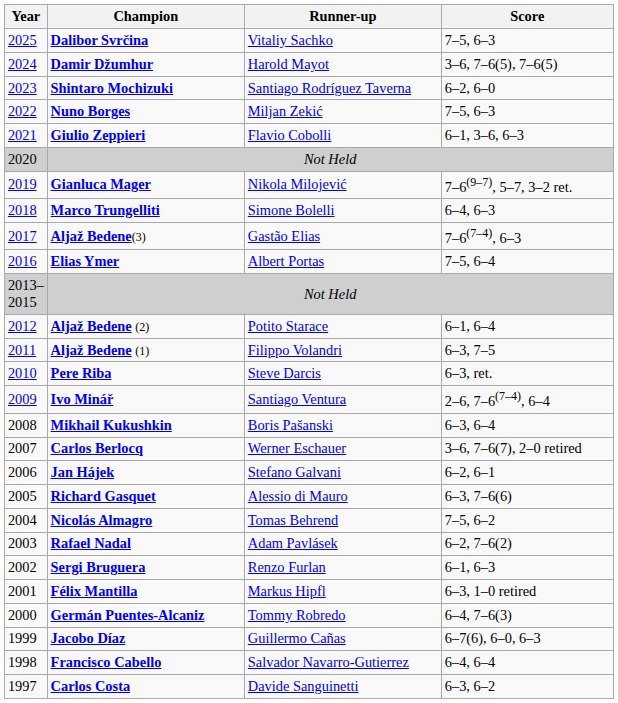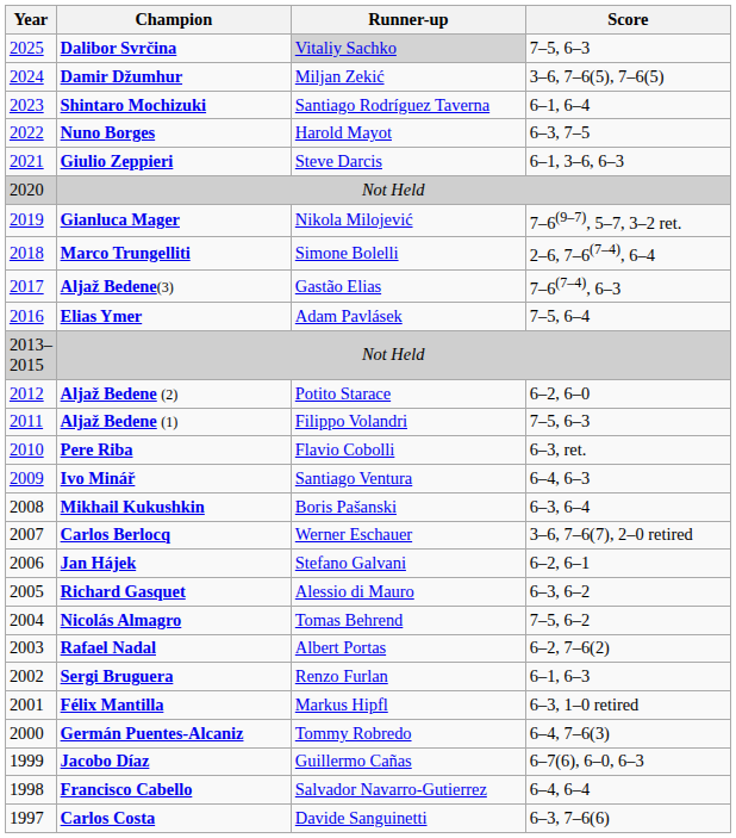 <table class="wikitable" style="font-size:90%">
 <tr>
 <th>Year</th>
 <th width="200">Champion</th>
 <th width="200">Runner-up</th>
 <th width="175">Score</th>
 </tr>
 <tr>
 <td><a href='#'>2025</a></td>
 <td> <strong><a href='#'>Dalibor Svrčina</a></strong></td>
-<td> <a href='#'>Vitaliy Sachko</a></td>
+<td style="background: lightgrey;"> <a href='#'>Vitaliy Sachko</a></td>
 <td>7–5, 6–3</td>
 </tr>
 <tr>
 <td><a href='#'>2024</a></td>
 <td> <strong><a href='#'>Damir Džumhur</a></strong></td>
-<td> <a href='#'>Harold Mayot</a></td>
+<td> <a href='#'>Miljan Zekić</a></td>
 <td>3–6, 7–6(5), 7–6(5)</td>
 </tr>
 <tr>
 <td><a href='#'>2023</a></td>
 <td> <strong><a href='#'>Shintaro Mochizuki</a></strong></td>
 <td> <a href='#'>Santiago Rodríguez Taverna</a></td>
-<td>6–2, 6–0</td>
+<td>6–1, 6–4</td>
 </tr>
 <tr>
 <td><a href='#'>2022</a></td>
 <td> <strong><a href='#'>Nuno Borges</a></strong></td>
-<td> <a href='#'>Miljan Zekić</a></td>
-<td>7–5, 6–3</td>
+<td> <a href='#'>Harold Mayot</a></td>
+<td>6–3, 7–5</td>
 </tr>
 <tr>
 <td><a href='#'>2021</a></td>
 <td> <strong><a href='#'>Giulio Zeppieri</a></strong></td>
-<td> <a href='#'>Flavio Cobolli</a></td>
+<td> <a href='#'>Steve Darcis</a></td>
 <td>6–1, 3–6, 6–3</td>
 </tr>
 <tr>
 <td style="background:#cfcfcf">2020</td>
 <td colspan=3 align=center style="background:#cfcfcf"><em>Not Held</em></td>
 </tr>
 <tr>
 <td><a href='#'>2019</a></td>
 <td> <strong><a href='#'>Gianluca Mager</a></strong></td>
 <td> <a href='#'>Nikola Milojević</a></td>
 <td>7–6<sup>(9–7)</sup>, 5–7, 3–2 ret.</td>
 </tr>
 <tr>
 <td><a href='#'>2018</a></td>
 <td> <strong><a href='#'>Marco Trungelliti</a></strong></td>
 <td> <a href='#'>Simone Bolelli</a></td>
-<td>6–4, 6–3</td>
+<td>2–6, 7–6<sup>(7–4)</sup>, 6–4</td>
 </tr>
 <tr>
 <td><a href='#'>2017</a></td>
 <td> <strong><a href='#'>Aljaž Bedene</a></strong><small>(3)</small></td>
 <td> <a href='#'>Gastão Elias</a></td>
 <td>7–6<sup>(7–4)</sup>, 6–3</td>
 </tr>
 <tr>
 <td><a href='#'>2016</a></td>
 <td> <strong><a href='#'>Elias Ymer</a></strong></td>
-<td> <a href='#'>Albert Portas</a></td>
+<td> <a href='#'>Adam Pavlásek</a></td>
 <td>7–5, 6–4</td>
 </tr>
 <tr>
 <td style="background:#cfcfcf">2013–2015</td>
 <td colspan=3 align=center style="background:#cfcfcf"><em>Not Held</em></td>
 </tr>
 <tr>
 <td><a href='#'>2012</a></td>
 <td> <strong><a href='#'>Aljaž Bedene</a></strong> <small>(2)</small></td>
 <td> <a href='#'>Potito Starace</a></td>
-<td>6–1, 6–4</td>
+<td>6–2, 6–0</td>
 </tr>
 <tr>
 <td><a href='#'>2011</a></td>
 <td> <strong><a href='#'>Aljaž Bedene</a></strong> <small>(1)</small></td>
 <td> <a href='#'>Filippo Volandri</a></td>
-<td>6–3, 7–5</td>
+<td>7–5, 6–3</td>
 </tr>
 <tr>
 <td><a href='#'>2010</a></td>
 <td> <strong><a href='#'>Pere Riba</a></strong></td>
-<td> <a href='#'>Steve Darcis</a></td>
+<td> <a href='#'>Flavio Cobolli</a></td>
 <td>6–3, ret.</td>
 </tr>
 <tr>
 <td><a href='#'>2009</a></td>
 <td> <strong><a href='#'>Ivo Minář</a></strong></td>
 <td> <a href='#'>Santiago Ventura</a></td>
-<td>2–6, 7–6<sup>(7–4)</sup>, 6–4</td>
+<td>6–4, 6–3</td>
 </tr>
 <tr>
 <td>2008</td>
 <td> <strong><a href='#'>Mikhail Kukushkin</a></strong></td>
 <td> <a href='#'>Boris Pašanski</a></td>
 <td>6–3, 6–4</td>
 </tr>
 <tr>
 <td>2007</td>
 <td> <strong><a href='#'>Carlos Berlocq</a></strong></td>
 <td> <a href='#'>Werner Eschauer</a></td>
 <td>3–6, 7–6(7), 2–0 retired</td>
 </tr>
 <tr>
 <td>2006</td>
 <td> <strong><a href='#'>Jan Hájek</a></strong></td>
 <td> <a href='#'>Stefano Galvani</a></td>
 <td>6–2, 6–1</td>
 </tr>
 <tr>
 <td>2005</td>
 <td> <strong><a href='#'>Richard Gasquet</a></strong></td>
 <td> <a href='#'>Alessio di Mauro</a></td>
-<td>6–3, 7–6(6)</td>
+<td>6–3, 6–2</td>
 </tr>
 <tr>
 <td>2004</td>
 <td> <strong><a href='#'>Nicolás Almagro</a></strong></td>
 <td> <a href='#'>Tomas Behrend</a></td>
 <td>7–5, 6–2</td>
 </tr>
 <tr>
 <td>2003</td>
 <td> <strong><a href='#'>Rafael Nadal</a></strong></td>
-<td> <a href='#'>Adam Pavlásek</a></td>
+<td> <a href='#'>Albert Portas</a></td>
 <td>6–2, 7–6(2)</td>
 </tr>
 <tr>
 <td>2002</td>
 <td> <strong><a href='#'>Sergi Bruguera</a></strong></td>
 <td> <a href='#'>Renzo Furlan</a></td>
 <td>6–1, 6–3</td>
 </tr>
 <tr>
 <td>2001</td>
 <td> <strong><a href='#'>Félix Mantilla</a></strong></td>
 <td> <a href='#'>Markus Hipfl</a></td>
 <td>6–3, 1–0 retired</td>
 </tr>
 <tr>
 <td>2000</td>
 <td> <strong><a href='#'>Germán Puentes-Alcaniz</a></strong></td>
 <td> <a href='#'>Tommy Robredo</a></td>
 <td>6–4, 7–6(3)</td>
 </tr>
 <tr>
 <td>1999</td>
 <td> <strong><a href='#'>Jacobo Díaz</a></strong></td>
 <td> <a href='#'>Guillermo Cañas</a></td>
 <td>6–7(6), 6–0, 6–3</td>
 </tr>
 <tr>
 <td>1998</td>
 <td> <strong><a href='#'>Francisco Cabello</a></strong></td>
 <td> <a href='#'>Salvador Navarro-Gutierrez</a></td>
 <td>6–4, 6–4</td>
 </tr>
 <tr>
 <td>1997</td>
 <td> <strong><a href='#'>Carlos Costa</a></strong></td>
 <td> <a href='#'>Davide Sanguinetti</a></td>
-<td>6–3, 6–2</td>
+<td>6–3, 7–6(6)</td>
 </tr>
 </table>
